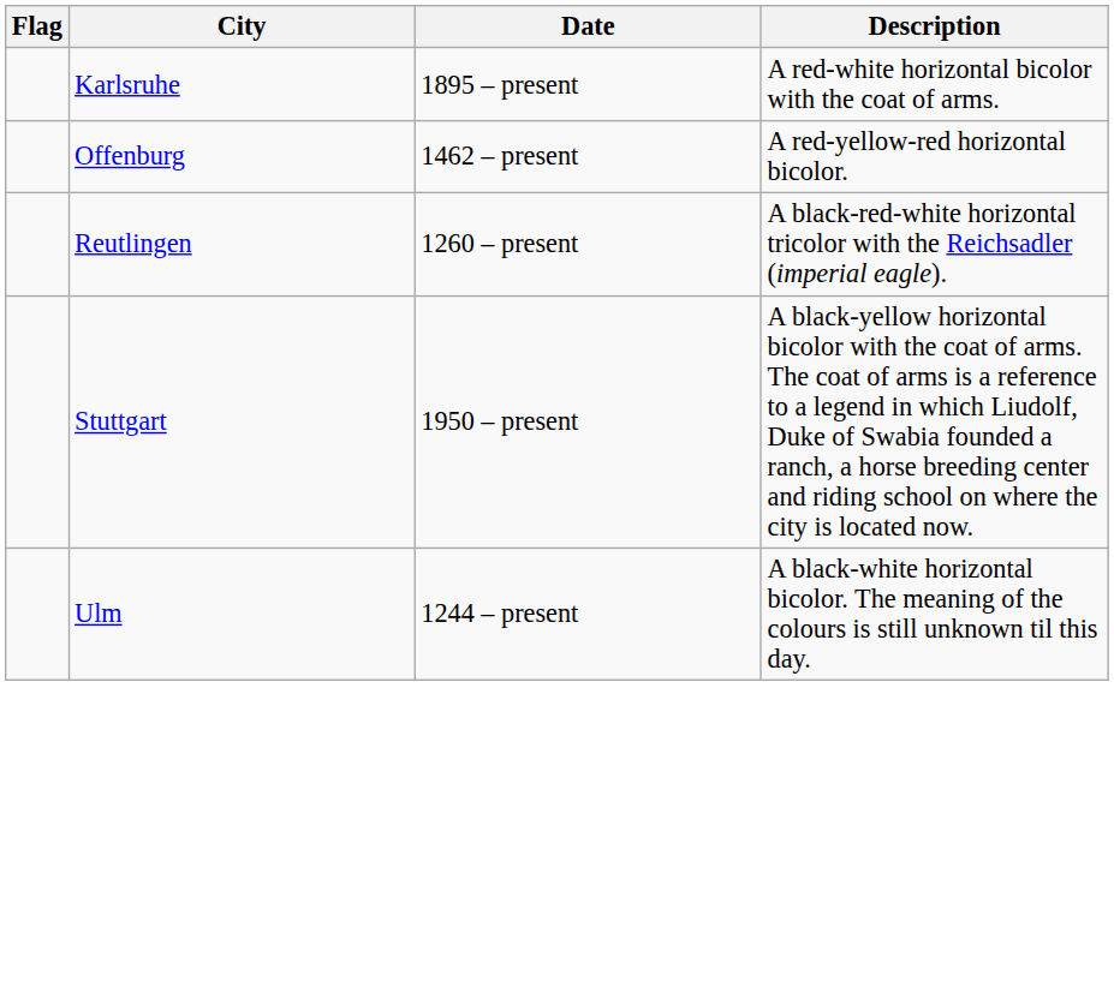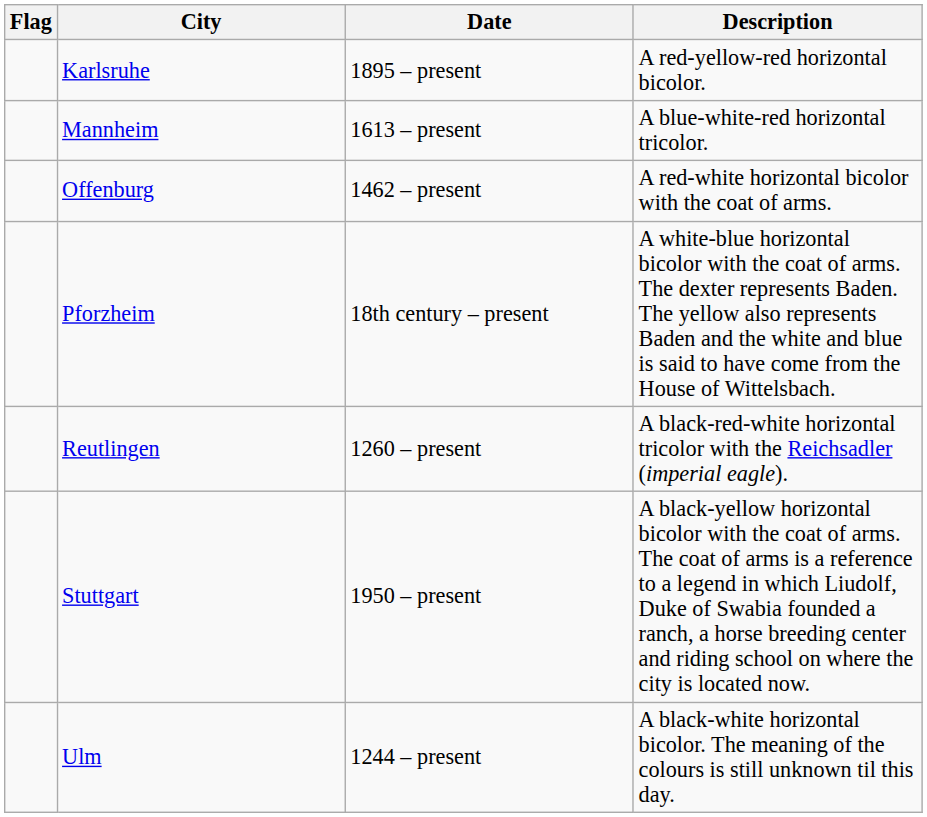 <table class="wikitable">
 <tr>
 <th>Flag</th>
 <th style="width:200px;">City</th>
 <th style="width:200px;">Date</th>
 <th style="width:200px;">Description</th>
 </tr>
 <tr>
 <td></td>
 <td><a href='#'>Karlsruhe</a></td>
 <td>1895 – present</td>
-<td>A red-white horizontal bicolor with the coat of arms.</td>
+<td>A red-yellow-red horizontal bicolor.</td>
+</tr>
+<tr>
+<td></td>
+<td><a href='#'>Mannheim</a></td>
+<td>1613 – present</td>
+<td>A blue-white-red horizontal tricolor.</td>
 </tr>
 <tr>
 <td></td>
 <td><a href='#'>Offenburg</a></td>
 <td>1462 – present</td>
-<td>A red-yellow-red horizontal bicolor.</td>
+<td>A red-white horizontal bicolor with the coat of arms.</td>
+</tr>
+<tr>
+<td></td>
+<td><a href='#'>Pforzheim</a></td>
+<td>18th century – present</td>
+<td>A white-blue horizontal bicolor with the coat of arms. The dexter represents Baden. The yellow also represents Baden and the white and blue is said to have come from the House of Wittelsbach.</td>
 </tr>
 <tr>
 <td></td>
 <td><a href='#'>Reutlingen</a></td>
 <td>1260 – present</td>
 <td>A black-red-white horizontal tricolor with the <a href='#'>Reichsadler</a> (<em>imperial eagle</em>).</td>
 </tr>
 <tr>
 <td></td>
 <td><a href='#'>Stuttgart</a></td>
 <td>1950 – present</td>
 <td>A black-yellow horizontal bicolor with the coat of arms. The coat of arms is a reference to a legend in which Liudolf, Duke of Swabia founded a ranch, a horse breeding center and riding school on where the city is located now.</td>
 </tr>
 <tr>
 <td></td>
 <td><a href='#'>Ulm</a></td>
 <td>1244 – present</td>
 <td>A black-white horizontal bicolor. The meaning of the colours is still unknown til this day.</td>
 </tr>
 </table>
